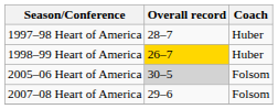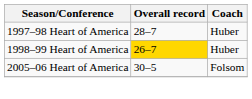 <table class="wikitable">
 <tr>
 <th>Season/Conference</th>
 <th>Overall record</th>
 <th>Coach</th>
 </tr>
 <tr>
 <td>1997–98 Heart of America</td>
 <td>28–7</td>
 <td>Huber</td>
 </tr>
 <tr>
 <td>1998–99 Heart of America</td>
 <td style="background: gold;">26–7</td>
 <td>Huber</td>
 </tr>
 <tr>
 <td>2005–06 Heart of America</td>
-<td style="background: lightgrey;">30–5</td>
-<td>Folsom</td>
-</tr>
-<tr>
-<td>2007–08 Heart of America</td>
-<td>29–6</td>
+<td>30–5</td>
 <td>Folsom</td>
 </tr>
 <tr>
 </tr>
 </table>
